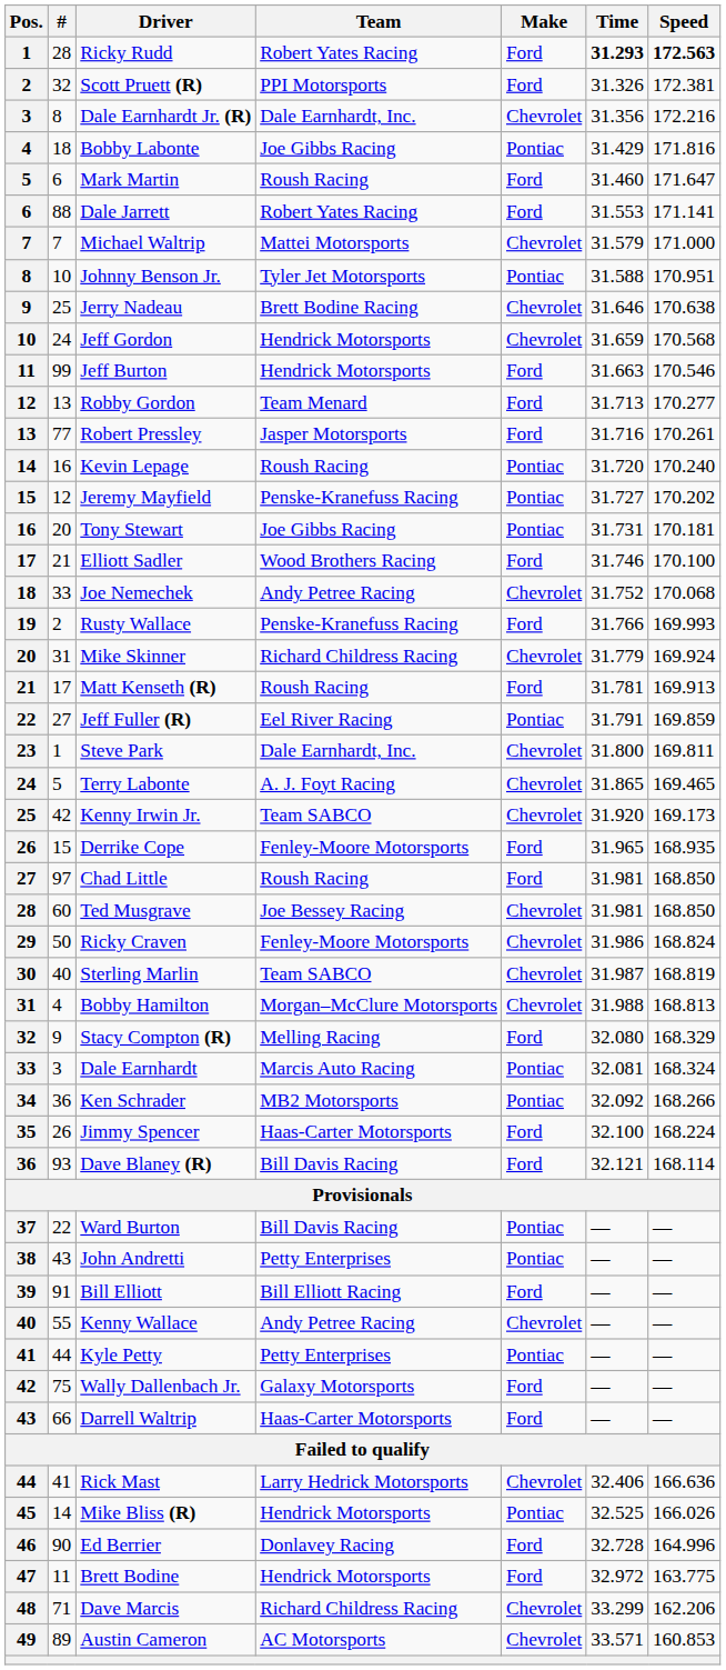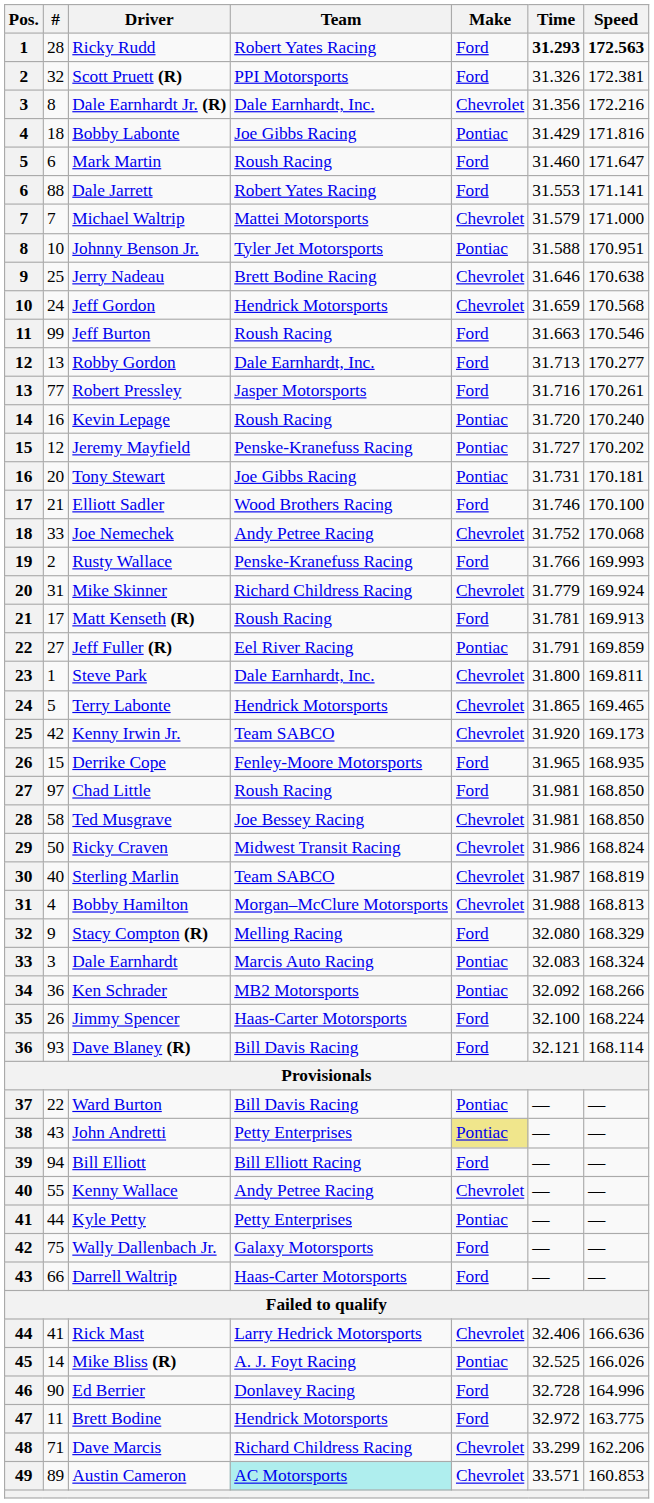 <table class="wikitable" style="font-size:95%">
 <tr>
 <th>Pos.</th>
 <th>#</th>
 <th>Driver</th>
 <th>Team</th>
 <th>Make</th>
 <th>Time</th>
 <th>Speed</th>
 </tr>
 <tr>
 <th>1</th>
 <td>28</td>
 <td><a href='#'>Ricky Rudd</a></td>
 <td><a href='#'>Robert Yates Racing</a></td>
 <td><a href='#'>Ford</a></td>
 <td><strong>31.293</strong></td>
 <td><strong>172.563</strong></td>
 </tr>
 <tr>
 <th>2</th>
 <td>32</td>
 <td><a href='#'>Scott Pruett</a> <strong>(R)</strong></td>
 <td><a href='#'>PPI Motorsports</a></td>
 <td><a href='#'>Ford</a></td>
 <td>31.326</td>
 <td>172.381</td>
 </tr>
 <tr>
 <th>3</th>
 <td>8</td>
 <td><a href='#'>Dale Earnhardt Jr.</a> <strong>(R)</strong></td>
 <td><a href='#'>Dale Earnhardt, Inc.</a></td>
 <td><a href='#'>Chevrolet</a></td>
 <td>31.356</td>
 <td>172.216</td>
 </tr>
 <tr>
 <th>4</th>
 <td>18</td>
 <td><a href='#'>Bobby Labonte</a></td>
 <td><a href='#'>Joe Gibbs Racing</a></td>
 <td><a href='#'>Pontiac</a></td>
 <td>31.429</td>
 <td>171.816</td>
 </tr>
 <tr>
 <th>5</th>
 <td>6</td>
 <td><a href='#'>Mark Martin</a></td>
 <td><a href='#'>Roush Racing</a></td>
 <td><a href='#'>Ford</a></td>
 <td>31.460</td>
 <td>171.647</td>
 </tr>
 <tr>
 <th>6</th>
 <td>88</td>
 <td><a href='#'>Dale Jarrett</a></td>
 <td><a href='#'>Robert Yates Racing</a></td>
 <td><a href='#'>Ford</a></td>
 <td>31.553</td>
 <td>171.141</td>
 </tr>
 <tr>
 <th>7</th>
 <td>7</td>
 <td><a href='#'>Michael Waltrip</a></td>
 <td><a href='#'>Mattei Motorsports</a></td>
 <td><a href='#'>Chevrolet</a></td>
 <td>31.579</td>
 <td>171.000</td>
 </tr>
 <tr>
 <th>8</th>
 <td>10</td>
 <td><a href='#'>Johnny Benson Jr.</a></td>
 <td><a href='#'>Tyler Jet Motorsports</a></td>
 <td><a href='#'>Pontiac</a></td>
 <td>31.588</td>
 <td>170.951</td>
 </tr>
 <tr>
 <th>9</th>
 <td>25</td>
 <td><a href='#'>Jerry Nadeau</a></td>
 <td><a href='#'>Brett Bodine Racing</a></td>
 <td><a href='#'>Chevrolet</a></td>
 <td>31.646</td>
 <td>170.638</td>
 </tr>
 <tr>
 <th>10</th>
 <td>24</td>
 <td><a href='#'>Jeff Gordon</a></td>
 <td><a href='#'>Hendrick Motorsports</a></td>
 <td><a href='#'>Chevrolet</a></td>
 <td>31.659</td>
 <td>170.568</td>
 </tr>
 <tr>
 <th>11</th>
 <td>99</td>
 <td><a href='#'>Jeff Burton</a></td>
-<td><a href='#'>Hendrick Motorsports</a></td>
+<td><a href='#'>Roush Racing</a></td>
 <td><a href='#'>Ford</a></td>
 <td>31.663</td>
 <td>170.546</td>
 </tr>
 <tr>
 <th>12</th>
 <td>13</td>
 <td><a href='#'>Robby Gordon</a></td>
-<td><a href='#'>Team Menard</a></td>
+<td><a href='#'>Dale Earnhardt, Inc.</a></td>
 <td><a href='#'>Ford</a></td>
 <td>31.713</td>
 <td>170.277</td>
 </tr>
 <tr>
 <th>13</th>
 <td>77</td>
 <td><a href='#'>Robert Pressley</a></td>
 <td><a href='#'>Jasper Motorsports</a></td>
 <td><a href='#'>Ford</a></td>
 <td>31.716</td>
 <td>170.261</td>
 </tr>
 <tr>
 <th>14</th>
 <td>16</td>
 <td><a href='#'>Kevin Lepage</a></td>
 <td><a href='#'>Roush Racing</a></td>
 <td><a href='#'>Pontiac</a></td>
 <td>31.720</td>
 <td>170.240</td>
 </tr>
 <tr>
 <th>15</th>
 <td>12</td>
 <td><a href='#'>Jeremy Mayfield</a></td>
 <td><a href='#'>Penske-Kranefuss Racing</a></td>
 <td><a href='#'>Pontiac</a></td>
 <td>31.727</td>
 <td>170.202</td>
 </tr>
 <tr>
 <th>16</th>
 <td>20</td>
 <td><a href='#'>Tony Stewart</a></td>
 <td><a href='#'>Joe Gibbs Racing</a></td>
 <td><a href='#'>Pontiac</a></td>
 <td>31.731</td>
 <td>170.181</td>
 </tr>
 <tr>
 <th>17</th>
 <td>21</td>
 <td><a href='#'>Elliott Sadler</a></td>
 <td><a href='#'>Wood Brothers Racing</a></td>
 <td><a href='#'>Ford</a></td>
 <td>31.746</td>
 <td>170.100</td>
 </tr>
 <tr>
 <th>18</th>
 <td>33</td>
 <td><a href='#'>Joe Nemechek</a></td>
 <td><a href='#'>Andy Petree Racing</a></td>
 <td><a href='#'>Chevrolet</a></td>
 <td>31.752</td>
 <td>170.068</td>
 </tr>
 <tr>
 <th>19</th>
 <td>2</td>
 <td><a href='#'>Rusty Wallace</a></td>
 <td><a href='#'>Penske-Kranefuss Racing</a></td>
 <td><a href='#'>Ford</a></td>
 <td>31.766</td>
 <td>169.993</td>
 </tr>
 <tr>
 <th>20</th>
 <td>31</td>
 <td><a href='#'>Mike Skinner</a></td>
 <td><a href='#'>Richard Childress Racing</a></td>
 <td><a href='#'>Chevrolet</a></td>
 <td>31.779</td>
 <td>169.924</td>
 </tr>
 <tr>
 <th>21</th>
 <td>17</td>
 <td><a href='#'>Matt Kenseth</a> <strong>(R)</strong></td>
 <td><a href='#'>Roush Racing</a></td>
 <td><a href='#'>Ford</a></td>
 <td>31.781</td>
 <td>169.913</td>
 </tr>
 <tr>
 <th>22</th>
 <td>27</td>
 <td><a href='#'>Jeff Fuller</a> <strong>(R)</strong></td>
 <td><a href='#'>Eel River Racing</a></td>
 <td><a href='#'>Pontiac</a></td>
 <td>31.791</td>
 <td>169.859</td>
 </tr>
 <tr>
 <th>23</th>
 <td>1</td>
 <td><a href='#'>Steve Park</a></td>
 <td><a href='#'>Dale Earnhardt, Inc.</a></td>
 <td><a href='#'>Chevrolet</a></td>
 <td>31.800</td>
 <td>169.811</td>
 </tr>
 <tr>
 <th>24</th>
 <td>5</td>
 <td><a href='#'>Terry Labonte</a></td>
-<td><a href='#'>A. J. Foyt Racing</a></td>
+<td><a href='#'>Hendrick Motorsports</a></td>
 <td><a href='#'>Chevrolet</a></td>
 <td>31.865</td>
 <td>169.465</td>
 </tr>
 <tr>
 <th>25</th>
 <td>42</td>
 <td><a href='#'>Kenny Irwin Jr.</a></td>
 <td><a href='#'>Team SABCO</a></td>
 <td><a href='#'>Chevrolet</a></td>
 <td>31.920</td>
 <td>169.173</td>
 </tr>
 <tr>
 <th>26</th>
 <td>15</td>
 <td><a href='#'>Derrike Cope</a></td>
 <td><a href='#'>Fenley-Moore Motorsports</a></td>
 <td><a href='#'>Ford</a></td>
 <td>31.965</td>
 <td>168.935</td>
 </tr>
 <tr>
 <th>27</th>
 <td>97</td>
 <td><a href='#'>Chad Little</a></td>
 <td><a href='#'>Roush Racing</a></td>
 <td><a href='#'>Ford</a></td>
 <td>31.981</td>
 <td>168.850</td>
 </tr>
 <tr>
 <th>28</th>
-<td>60</td>
+<td>58</td>
 <td><a href='#'>Ted Musgrave</a></td>
 <td><a href='#'>Joe Bessey Racing</a></td>
 <td><a href='#'>Chevrolet</a></td>
 <td>31.981</td>
 <td>168.850</td>
 </tr>
 <tr>
 <th>29</th>
 <td>50</td>
 <td><a href='#'>Ricky Craven</a></td>
-<td><a href='#'>Fenley-Moore Motorsports</a></td>
+<td><a href='#'>Midwest Transit Racing</a></td>
 <td><a href='#'>Chevrolet</a></td>
 <td>31.986</td>
 <td>168.824</td>
 </tr>
 <tr>
 <th>30</th>
 <td>40</td>
 <td><a href='#'>Sterling Marlin</a></td>
 <td><a href='#'>Team SABCO</a></td>
 <td><a href='#'>Chevrolet</a></td>
 <td>31.987</td>
 <td>168.819</td>
 </tr>
 <tr>
 <th>31</th>
 <td>4</td>
 <td><a href='#'>Bobby Hamilton</a></td>
 <td><a href='#'>Morgan–McClure Motorsports</a></td>
 <td><a href='#'>Chevrolet</a></td>
 <td>31.988</td>
 <td>168.813</td>
 </tr>
 <tr>
 <th>32</th>
 <td>9</td>
 <td><a href='#'>Stacy Compton</a> <strong>(R)</strong></td>
 <td><a href='#'>Melling Racing</a></td>
 <td><a href='#'>Ford</a></td>
 <td>32.080</td>
 <td>168.329</td>
 </tr>
 <tr>
 <th>33</th>
 <td>3</td>
 <td><a href='#'>Dale Earnhardt</a></td>
 <td><a href='#'>Marcis Auto Racing</a></td>
 <td><a href='#'>Pontiac</a></td>
-<td>32.081</td>
+<td>32.083</td>
 <td>168.324</td>
 </tr>
 <tr>
 <th>34</th>
 <td>36</td>
 <td><a href='#'>Ken Schrader</a></td>
 <td><a href='#'>MB2 Motorsports</a></td>
 <td><a href='#'>Pontiac</a></td>
 <td>32.092</td>
 <td>168.266</td>
 </tr>
 <tr>
 <th>35</th>
 <td>26</td>
 <td><a href='#'>Jimmy Spencer</a></td>
 <td><a href='#'>Haas-Carter Motorsports</a></td>
 <td><a href='#'>Ford</a></td>
 <td>32.100</td>
 <td>168.224</td>
 </tr>
 <tr>
 <th>36</th>
 <td>93</td>
 <td><a href='#'>Dave Blaney</a> <strong>(R)</strong></td>
 <td><a href='#'>Bill Davis Racing</a></td>
 <td><a href='#'>Ford</a></td>
 <td>32.121</td>
 <td>168.114</td>
 </tr>
 <tr>
 <th colspan="7">Provisionals</th>
 </tr>
 <tr>
 <th>37</th>
 <td>22</td>
 <td><a href='#'>Ward Burton</a></td>
 <td><a href='#'>Bill Davis Racing</a></td>
 <td><a href='#'>Pontiac</a></td>
 <td>—</td>
 <td>—</td>
 </tr>
 <tr>
 <th>38</th>
 <td>43</td>
 <td><a href='#'>John Andretti</a></td>
 <td><a href='#'>Petty Enterprises</a></td>
-<td><a href='#'>Pontiac</a></td>
+<td style="background: khaki;"><a href='#'>Pontiac</a></td>
 <td>—</td>
 <td>—</td>
 </tr>
 <tr>
 <th>39</th>
-<td>91</td>
+<td>94</td>
 <td><a href='#'>Bill Elliott</a></td>
 <td><a href='#'>Bill Elliott Racing</a></td>
 <td><a href='#'>Ford</a></td>
 <td>—</td>
 <td>—</td>
 </tr>
 <tr>
 <th>40</th>
 <td>55</td>
 <td><a href='#'>Kenny Wallace</a></td>
 <td><a href='#'>Andy Petree Racing</a></td>
 <td><a href='#'>Chevrolet</a></td>
 <td>—</td>
 <td>—</td>
 </tr>
 <tr>
 <th>41</th>
 <td>44</td>
 <td><a href='#'>Kyle Petty</a></td>
 <td><a href='#'>Petty Enterprises</a></td>
 <td><a href='#'>Pontiac</a></td>
 <td>—</td>
 <td>—</td>
 </tr>
 <tr>
 <th>42</th>
 <td>75</td>
 <td><a href='#'>Wally Dallenbach Jr.</a></td>
 <td><a href='#'>Galaxy Motorsports</a></td>
 <td><a href='#'>Ford</a></td>
 <td>—</td>
 <td>—</td>
 </tr>
 <tr>
 <th>43</th>
 <td>66</td>
 <td><a href='#'>Darrell Waltrip</a></td>
 <td><a href='#'>Haas-Carter Motorsports</a></td>
 <td><a href='#'>Ford</a></td>
 <td>—</td>
 <td>—</td>
 </tr>
 <tr>
 <th colspan="7">Failed to qualify</th>
 </tr>
 <tr>
 <th>44</th>
 <td>41</td>
 <td><a href='#'>Rick Mast</a></td>
 <td><a href='#'>Larry Hedrick Motorsports</a></td>
 <td><a href='#'>Chevrolet</a></td>
 <td>32.406</td>
 <td>166.636</td>
 </tr>
 <tr>
 <th>45</th>
 <td>14</td>
 <td><a href='#'>Mike Bliss</a> <strong>(R)</strong></td>
-<td><a href='#'>Hendrick Motorsports</a></td>
+<td><a href='#'>A. J. Foyt Racing</a></td>
 <td><a href='#'>Pontiac</a></td>
 <td>32.525</td>
 <td>166.026</td>
 </tr>
 <tr>
 <th>46</th>
 <td>90</td>
 <td><a href='#'>Ed Berrier</a></td>
 <td><a href='#'>Donlavey Racing</a></td>
 <td><a href='#'>Ford</a></td>
 <td>32.728</td>
 <td>164.996</td>
 </tr>
 <tr>
 <th>47</th>
 <td>11</td>
 <td><a href='#'>Brett Bodine</a></td>
 <td><a href='#'>Hendrick Motorsports</a></td>
 <td><a href='#'>Ford</a></td>
 <td>32.972</td>
 <td>163.775</td>
 </tr>
 <tr>
 <th>48</th>
 <td>71</td>
 <td><a href='#'>Dave Marcis</a></td>
 <td><a href='#'>Richard Childress Racing</a></td>
 <td><a href='#'>Chevrolet</a></td>
 <td>33.299</td>
 <td>162.206</td>
 </tr>
 <tr>
 <th>49</th>
 <td>89</td>
 <td><a href='#'>Austin Cameron</a></td>
-<td><a href='#'>AC Motorsports</a></td>
+<td style="background: paleturquoise;"><a href='#'>AC Motorsports</a></td>
 <td><a href='#'>Chevrolet</a></td>
 <td>33.571</td>
 <td>160.853</td>
 </tr>
 <tr>
 <th colspan="7"></th>
 </tr>
 </table>
